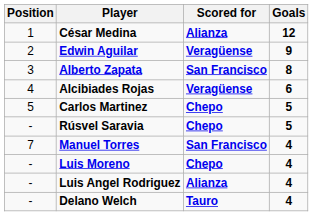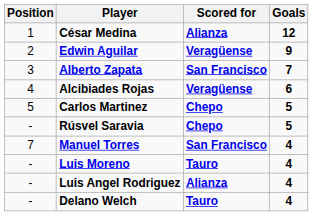 <table class="wikitable" style="text-align: center;">
 <tr>
 <th>Position</th>
 <th>Player</th>
 <th>Scored for</th>
 <th>Goals</th>
 </tr>
 <tr>
 <td>1</td>
 <td align="left"><strong>César Medina</strong></td>
 <td align="left"><strong><a href='#'>Alianza</a></strong></td>
 <td><strong>12</strong></td>
 </tr>
 <tr>
 <td>2</td>
 <td align="left"><strong><a href='#'>Edwin Aguilar</a></strong></td>
 <td align="left"><strong><a href='#'>Veragüense</a></strong></td>
 <td><strong>9</strong></td>
 </tr>
 <tr>
 <td>3</td>
 <td align="left"><strong><a href='#'>Alberto Zapata</a></strong></td>
 <td align="left"><strong><a href='#'>San Francisco</a></strong></td>
-<td><strong>8</strong></td>
+<td><strong>7</strong></td>
 </tr>
 <tr>
 <td>4</td>
 <td align="left"><strong>Alcibiades Rojas</strong></td>
 <td align="left"><strong><a href='#'>Veragüense</a></strong></td>
 <td><strong>6</strong></td>
 </tr>
 <tr>
 <td>5</td>
 <td align="left"><strong>Carlos Martinez</strong></td>
 <td align="left"><strong><a href='#'>Chepo</a></strong></td>
 <td><strong>5</strong></td>
 </tr>
 <tr>
 <td>-</td>
 <td align="left"><strong>Rúsvel Saravia</strong></td>
 <td align="left"><strong><a href='#'>Chepo</a></strong></td>
 <td><strong>5</strong></td>
 </tr>
 <tr>
 <td>7</td>
 <td align="left"><strong><a href='#'>Manuel Torres</a></strong></td>
 <td align="left"><strong><a href='#'>San Francisco</a></strong></td>
 <td><strong>4</strong></td>
 </tr>
 <tr>
 <td>-</td>
 <td align="left"><strong><a href='#'>Luis Moreno</a></strong></td>
-<td align="left"><strong><a href='#'>Chepo</a></strong></td>
+<td align="left"><strong><a href='#'>Tauro</a></strong></td>
 <td><strong>4</strong></td>
 </tr>
 <tr>
 <td>-</td>
 <td align="left"><strong>Luis Angel Rodriguez</strong></td>
 <td align="left"><strong><a href='#'>Alianza</a></strong></td>
 <td><strong>4</strong></td>
 </tr>
 <tr>
 <td>-</td>
 <td align="left"><strong>Delano Welch</strong></td>
 <td align="left"><strong><a href='#'>Tauro</a></strong></td>
 <td><strong>4</strong></td>
 </tr>
 </table>
